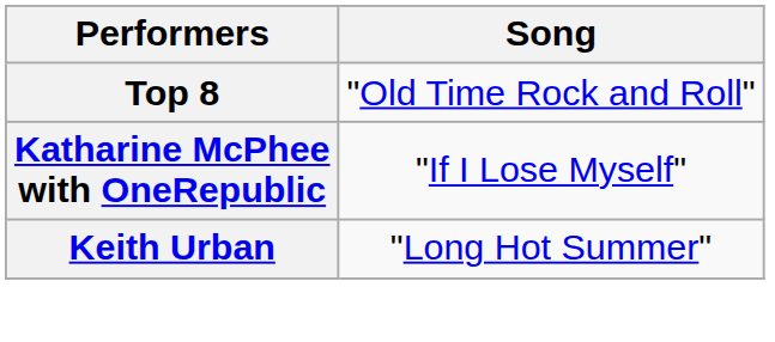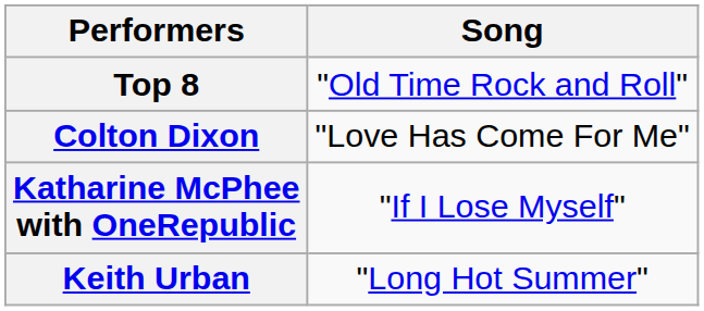 <table class="wikitable" style="text-align:center;">
 <tr>
 <th scope="col">Performers</th>
 <th scope="col">Song</th>
 </tr>
 <tr>
 <th scope="row">Top 8</th>
 <td>"<a href='#'>Old Time Rock and Roll</a>"</td>
 </tr>
 <tr>
+<th scope="row"><a href='#'>Colton Dixon</a></th>
+<td>"Love Has Come For Me"</td>
+</tr>
+<tr>
 <th scope="row"><a href='#'>Katharine McPhee</a><br>with <a href='#'>OneRepublic</a></th>
 <td>"<a href='#'>If I Lose Myself</a>"</td>
 </tr>
 <tr>
 <th scope="row"><a href='#'>Keith Urban</a></th>
 <td>"<a href='#'>Long Hot Summer</a>"</td>
 </tr>
 </table>
